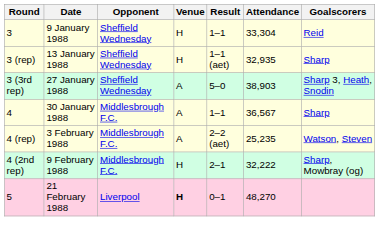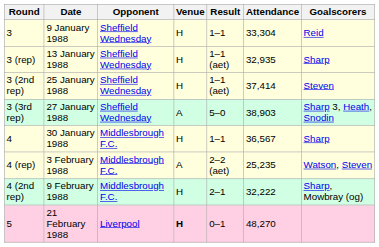 <table class="wikitable">
 <tr>
 <th>Round</th>
 <th>Date</th>
 <th>Opponent</th>
 <th>Venue</th>
 <th>Result</th>
 <th>Attendance</th>
 <th>Goalscorers</th>
 </tr>
 <tr style="background-color: #ffffdd;">
 <td>3</td>
 <td>9 January 1988</td>
 <td><a href='#'>Sheffield Wednesday</a></td>
 <td>H</td>
 <td>1–1</td>
 <td>33,304</td>
 <td><a href='#'>Reid</a></td>
 </tr>
 <tr style="background-color: #ffffdd;">
 <td>3 (rep)</td>
 <td>13 January 1988</td>
 <td><a href='#'>Sheffield Wednesday</a></td>
 <td>H</td>
 <td>1–1 (aet)</td>
 <td>32,935</td>
 <td><a href='#'>Sharp</a></td>
 </tr>
+<tr style="background-color: #ffffdd;">
+<td>3 (2nd rep)</td>
+<td>25 January 1988</td>
+<td><a href='#'>Sheffield Wednesday</a></td>
+<td>H</td>
+<td>1–1 (aet)</td>
+<td>37,414</td>
+<td><a href='#'>Steven</a></td>
+</tr>
 <tr style="background-color: #d0ffe3;">
 <td>3 (3rd rep)</td>
 <td>27 January 1988</td>
 <td><a href='#'>Sheffield Wednesday</a></td>
 <td>A</td>
 <td>5–0</td>
 <td>38,903</td>
 <td><a href='#'>Sharp</a> 3, <a href='#'>Heath</a>, <a href='#'>Snodin</a></td>
 </tr>
 <tr style="background-color: #ffffdd;">
 <td>4</td>
 <td>30 January 1988</td>
 <td><a href='#'>Middlesbrough F.C.</a></td>
-<td>A</td>
+<td>H</td>
 <td>1–1</td>
 <td>36,567</td>
 <td><a href='#'>Sharp</a></td>
 </tr>
 <tr style="background-color: #ffffdd;">
 <td>4 (rep)</td>
 <td>3 February 1988</td>
 <td><a href='#'>Middlesbrough F.C.</a></td>
 <td>A</td>
 <td>2–2 (aet)</td>
 <td>25,235</td>
 <td><a href='#'>Watson</a>, <a href='#'>Steven</a></td>
 </tr>
 <tr style="background-color: #d0ffe3;">
 <td>4 (2nd rep)</td>
 <td>9 February 1988</td>
 <td><a href='#'>Middlesbrough F.C.</a></td>
 <td>H</td>
 <td>2–1</td>
 <td>32,222</td>
 <td><a href='#'>Sharp</a>, Mowbray (og)</td>
 </tr>
 <tr style="background-color: #ffd0e3;">
 <td>5</td>
 <td>21 February 1988</td>
 <td><a href='#'>Liverpool</a></td>
 <td><strong>H</strong></td>
 <td>0–1</td>
 <td>48,270</td>
 <td></td>
 </tr>
 </table>
